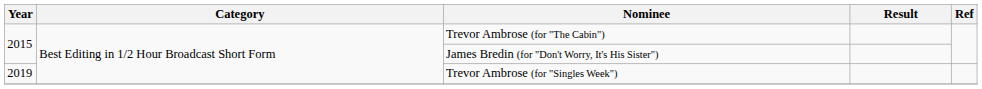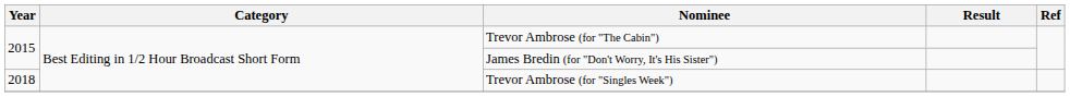 <table class="wikitable">
 <tr>
 <th width=3%>Year</th>
 <th width=40%>Category</th>
 <th width=40%>Nominee</th>
 <th width=10%>Result</th>
 <th width=2%>Ref</th>
 </tr>
 <tr>
 <td rowspan="2">2015</td>
 <td rowspan="3">Best Editing in 1/2 Hour Broadcast Short Form</td>
 <td>Trevor Ambrose <small>(for "The Cabin")</small></td>
 <td></td>
 <td rowspan="2"></td>
 </tr>
 <tr>
 <td>James Bredin <small>(for "Don't Worry, It's His Sister")</small></td>
 <td></td>
 </tr>
 <tr>
-<td rowspan="1">2019</td>
+<td rowspan="1">2018</td>
 <td>Trevor Ambrose <small>(for "Singles Week")</small></td>
 <td></td>
 <td rowspan="1"></td>
 </tr>
 <tr>
 </tr>
 </table>
